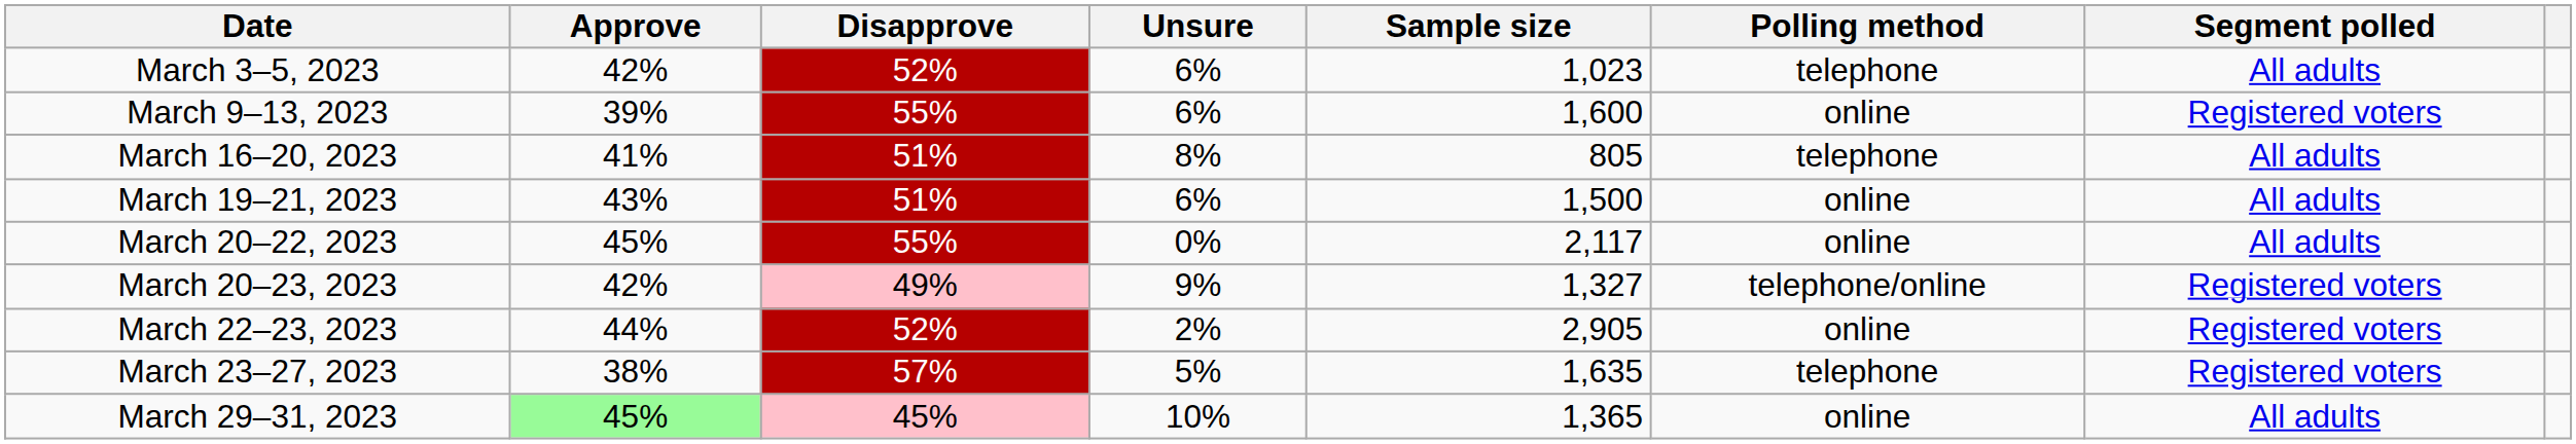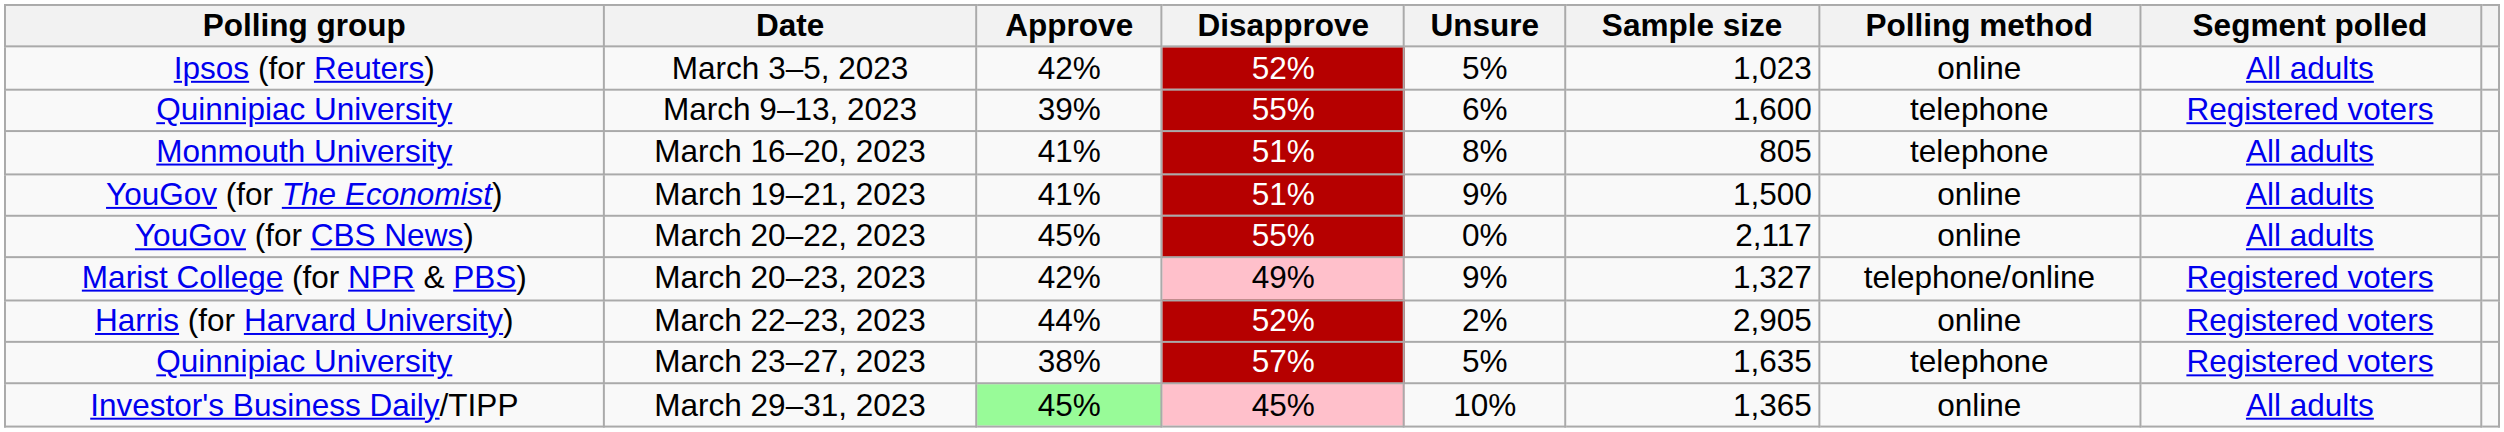 <table class="wikitable sortable" style="text-align:center;line-height:14px;width: 80%;">
 <tr>
+<th class="unsortable">Polling group</th>
 <th>Date</th>
 <th>Approve</th>
 <th>Disapprove</th>
 <th>Unsure</th>
 <th>Sample size</th>
 <th>Polling method</th>
 <th class="unsortable">Segment polled</th>
 <th class="unsortable"></th>
 </tr>
 <tr>
+<td><a href='#'>Ipsos</a> (for <a href='#'>Reuters</a>)</td>
 <td>March 3–5, 2023</td>
 <td>42%</td>
 <td style="background: #B60000; color: white">52%</td>
-<td>6%</td>
+<td>5%</td>
 <td align=right>1,023</td>
-<td>telephone</td>
+<td>online</td>
 <td><a href='#'>All adults</a></td>
 <td></td>
 </tr>
 <tr>
+<td><a href='#'>Quinnipiac University</a></td>
 <td>March 9–13, 2023</td>
 <td>39%</td>
 <td style="background: #B60000; color: white">55%</td>
 <td>6%</td>
 <td align=right>1,600</td>
-<td>online</td>
+<td>telephone</td>
 <td><a href='#'>Registered voters</a></td>
 <td></td>
 </tr>
 <tr>
+<td><a href='#'>Monmouth University</a></td>
 <td>March 16–20, 2023</td>
 <td>41%</td>
 <td style="background: #B60000; color: white">51%</td>
 <td>8%</td>
 <td align=right>805</td>
 <td>telephone</td>
 <td><a href='#'>All adults</a></td>
 <td></td>
 </tr>
 <tr>
+<td><a href='#'>YouGov</a> (for <em><a href='#'>The Economist</a></em>)</td>
 <td>March 19–21, 2023</td>
-<td>43%</td>
+<td>41%</td>
 <td style="background: #B60000; color: white">51%</td>
-<td>6%</td>
+<td>9%</td>
 <td align=right>1,500</td>
 <td>online</td>
 <td><a href='#'>All adults</a></td>
 <td></td>
 </tr>
 <tr>
+<td><a href='#'>YouGov</a> (for <a href='#'>CBS News</a>)</td>
 <td>March 20–22, 2023</td>
 <td>45%</td>
 <td style="background: #B60000; color: white">55%</td>
 <td>0%</td>
 <td align=right>2,117</td>
 <td>online</td>
 <td><a href='#'>All adults</a></td>
 <td></td>
 </tr>
 <tr>
+<td><a href='#'>Marist College</a> (for <a href='#'>NPR</a> & <a href='#'>PBS</a>)</td>
 <td>March 20–23, 2023</td>
 <td>42%</td>
 <td style="background: pink; color: black">49%</td>
 <td>9%</td>
 <td align=right>1,327</td>
 <td>telephone/online</td>
 <td rowspan="1"><a href='#'>Registered voters</a></td>
 <td></td>
 </tr>
 <tr>
+<td rowspan="1"><a href='#'>Harris</a> (for <a href='#'>Harvard University</a>)</td>
 <td>March 22–23, 2023</td>
 <td>44%</td>
 <td style="background: #B60000; color: white">52%</td>
 <td>2%</td>
 <td align=right>2,905</td>
 <td>online</td>
 <td rowspan="1"><a href='#'>Registered voters</a></td>
 <td></td>
 </tr>
 <tr>
+<td><a href='#'>Quinnipiac University</a></td>
 <td>March 23–27, 2023</td>
 <td>38%</td>
 <td style="background: #B60000; color: white">57%</td>
 <td>5%</td>
 <td align=right>1,635</td>
 <td>telephone</td>
 <td><a href='#'>Registered voters</a></td>
 <td></td>
 </tr>
 <tr>
+<td><a href='#'>Investor's Business Daily</a>/TIPP</td>
 <td>March 29–31, 2023</td>
 <td style="background: PaleGreen; color: black">45%</td>
 <td style="background: pink; color: black">45%</td>
 <td>10%</td>
 <td align=right>1,365</td>
 <td>online</td>
 <td><a href='#'>All adults</a></td>
 <td></td>
 </tr>
 </table>
